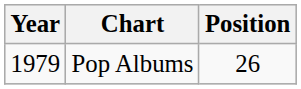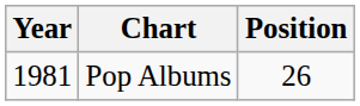 <table class="wikitable">
 <tr>
 <th>Year</th>
 <th>Chart</th>
 <th>Position</th>
 </tr>
 <tr>
-<td>1979</td>
+<td>1981</td>
 <td>Pop Albums</td>
 <td align="center">26</td>
 </tr>
 </table>
